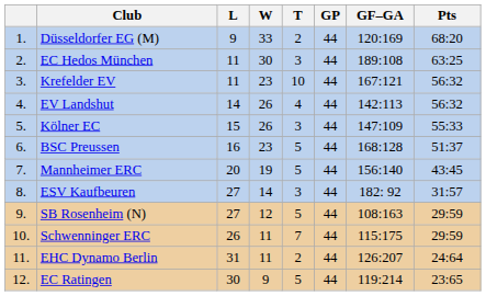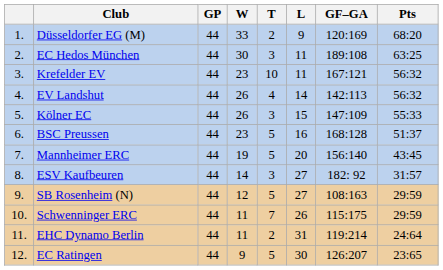 <table class="wikitable">
 <tr>
 <th width="30"></th>
 <th width="200">Club</th>
-<th width="30">L</th>
+<th width="30">GP</th>
 <th width="30">W</th>
 <th width="30">T</th>
-<th width="30">GP</th>
+<th width="30">L</th>
 <th width="70">GF–GA</th>
 <th width="70">Pts</th>
 </tr>
 <tr bgcolor="#BCD2EE" align="center">
 <td>1.</td>
 <td align="left"><a href='#'>Düsseldorfer EG</a> (M)</td>
-<td>9</td>
+<td>44</td>
 <td>33</td>
 <td>2</td>
-<td>44</td>
+<td>9</td>
 <td>120:169</td>
 <td>68:20</td>
 </tr>
 <tr bgcolor=#BCD2EE align="center">
 <td>2.</td>
 <td align="left"><a href='#'>EC Hedos München</a></td>
-<td>11</td>
+<td>44</td>
 <td>30</td>
 <td>3</td>
-<td>44</td>
+<td>11</td>
 <td>189:108</td>
 <td>63:25</td>
 </tr>
 <tr bgcolor=#BCD2EE align="center">
 <td>3.</td>
 <td align="left"><a href='#'>Krefelder EV</a></td>
-<td>11</td>
+<td>44</td>
 <td>23</td>
 <td>10</td>
-<td>44</td>
+<td>11</td>
 <td>167:121</td>
 <td>56:32</td>
 </tr>
 <tr bgcolor=#BCD2EE align="center">
 <td>4.</td>
 <td align="left"><a href='#'>EV Landshut</a></td>
-<td>14</td>
+<td>44</td>
 <td>26</td>
 <td>4</td>
-<td>44</td>
+<td>14</td>
 <td>142:113</td>
 <td>56:32</td>
 </tr>
 <tr bgcolor=#BCD2EE align="center">
 <td>5.</td>
 <td align="left"><a href='#'>Kölner EC</a></td>
-<td>15</td>
+<td>44</td>
 <td>26</td>
 <td>3</td>
-<td>44</td>
+<td>15</td>
 <td>147:109</td>
 <td>55:33</td>
 </tr>
 <tr bgcolor=#BCD2EE align="center">
 <td>6.</td>
 <td align="left"><a href='#'>BSC Preussen</a></td>
-<td>16</td>
+<td>44</td>
 <td>23</td>
 <td>5</td>
-<td>44</td>
+<td>16</td>
 <td>168:128</td>
 <td>51:37</td>
 </tr>
 <tr bgcolor=#BCD2EE align="center">
 <td>7.</td>
 <td align="left"><a href='#'>Mannheimer ERC</a></td>
-<td>20</td>
+<td>44</td>
 <td>19</td>
 <td>5</td>
-<td>44</td>
+<td>20</td>
 <td>156:140</td>
 <td>43:45</td>
 </tr>
 <tr bgcolor=#BCD2EE align="center">
 <td>8.</td>
 <td align="left"><a href='#'>ESV Kaufbeuren</a></td>
-<td>27</td>
+<td>44</td>
 <td>14</td>
 <td>3</td>
-<td>44</td>
+<td>27</td>
 <td>182: 92</td>
 <td>31:57</td>
 </tr>
 <tr bgcolor=#EECFA1 align="center">
 <td>9.</td>
 <td align="left"><a href='#'>SB Rosenheim</a> (N)</td>
-<td>27</td>
+<td>44</td>
 <td>12</td>
 <td>5</td>
-<td>44</td>
+<td>27</td>
 <td>108:163</td>
 <td>29:59</td>
 </tr>
 <tr bgcolor=#EECFA1 align="center">
 <td>10.</td>
 <td align="left"><a href='#'>Schwenninger ERC</a></td>
-<td>26</td>
+<td>44</td>
 <td>11</td>
 <td>7</td>
-<td>44</td>
+<td>26</td>
 <td>115:175</td>
 <td>29:59</td>
 </tr>
 <tr bgcolor=#EECFA1 align="center">
 <td>11.</td>
 <td align="left"><a href='#'>EHC Dynamo Berlin</a></td>
-<td>31</td>
+<td>44</td>
 <td>11</td>
 <td>2</td>
-<td>44</td>
-<td>126:207</td>
+<td>31</td>
+<td>119:214</td>
 <td>24:64</td>
 </tr>
 <tr bgcolor=#EECFA1 align="center">
 <td>12.</td>
 <td align="left"><a href='#'>EC Ratingen</a></td>
-<td>30</td>
+<td>44</td>
 <td>9</td>
 <td>5</td>
-<td>44</td>
-<td>119:214</td>
+<td>30</td>
+<td>126:207</td>
 <td>23:65</td>
 </tr>
 </table>
